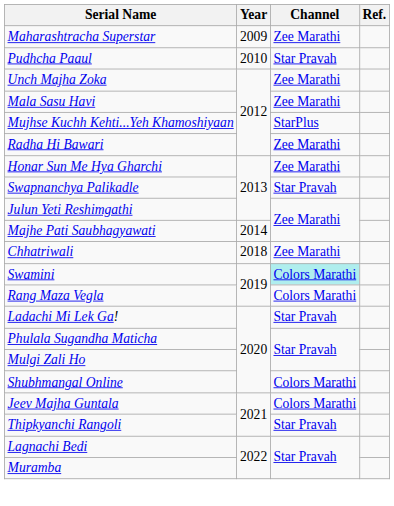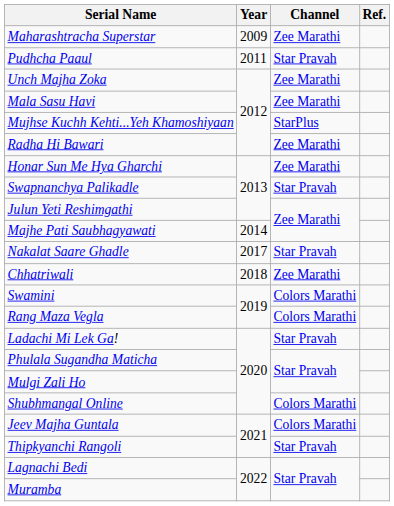 <table class="wikitable sortable">
 <tr>
 <th>Serial Name</th>
 <th>Year</th>
 <th>Channel</th>
 <th>Ref.</th>
 </tr>
 <tr>
 <td><em><a href='#'>Maharashtracha Superstar</a></em></td>
 <td>2009</td>
 <td><a href='#'>Zee Marathi</a></td>
 <td></td>
 </tr>
 <tr>
 <td><em><a href='#'>Pudhcha Paaul</a></em></td>
-<td>2010</td>
+<td>2011</td>
 <td><a href='#'>Star Pravah</a></td>
 <td></td>
 </tr>
 <tr>
 <td><em><a href='#'>Unch Majha Zoka</a></em></td>
 <td rowspan="4">2012</td>
 <td><a href='#'>Zee Marathi</a></td>
 <td></td>
 </tr>
 <tr>
 <td><em><a href='#'>Mala Sasu Havi</a></em></td>
 <td><a href='#'>Zee Marathi</a></td>
 <td></td>
 </tr>
 <tr>
 <td><em><a href='#'>Mujhse Kuchh Kehti...Yeh Khamoshiyaan</a></em></td>
 <td><a href='#'>StarPlus</a></td>
 <td></td>
 </tr>
 <tr>
 <td><em><a href='#'>Radha Hi Bawari</a></em></td>
 <td><a href='#'>Zee Marathi</a></td>
 <td></td>
 </tr>
 <tr>
 <td><em><a href='#'>Honar Sun Me Hya Gharchi</a></em></td>
 <td rowspan="3">2013</td>
 <td><a href='#'>Zee Marathi</a></td>
 <td></td>
 </tr>
 <tr>
 <td><em><a href='#'>Swapnanchya Palikadle</a></em></td>
 <td><a href='#'>Star Pravah</a></td>
 <td></td>
 </tr>
 <tr>
 <td><em><a href='#'>Julun Yeti Reshimgathi</a></em></td>
 <td rowspan="2"><a href='#'>Zee Marathi</a></td>
 <td></td>
 </tr>
 <tr>
 <td><em><a href='#'>Majhe Pati Saubhagyawati</a></em></td>
 <td>2014</td>
 <td></td>
 </tr>
 <tr>
+<td><em><a href='#'>Nakalat Saare Ghadle</a></em></td>
+<td>2017</td>
+<td><a href='#'>Star Pravah</a></td>
+<td></td>
+</tr>
+<tr>
 <td><em><a href='#'>Chhatriwali</a></em></td>
 <td>2018</td>
 <td><a href='#'>Zee Marathi</a></td>
 <td></td>
 </tr>
 <tr>
 <td><em><a href='#'>Swamini</a></em></td>
 <td rowspan="2">2019</td>
-<td style="background: paleturquoise;"><a href='#'>Colors Marathi</a></td>
+<td><a href='#'>Colors Marathi</a></td>
 <td></td>
 </tr>
 <tr>
 <td><em><a href='#'>Rang Maza Vegla</a></em></td>
 <td><a href='#'>Colors Marathi</a></td>
 <td></td>
 </tr>
 <tr>
 <td><em><a href='#'>Ladachi Mi Lek Ga</a>!</em></td>
 <td rowspan="4">2020</td>
 <td><a href='#'>Star Pravah</a></td>
 <td></td>
 </tr>
 <tr>
 <td><em><a href='#'>Phulala Sugandha Maticha</a></em></td>
 <td rowspan="2"><a href='#'>Star Pravah</a></td>
 <td></td>
 </tr>
 <tr>
 <td><em><a href='#'>Mulgi Zali Ho</a></em></td>
 <td></td>
 </tr>
 <tr>
 <td><em><a href='#'>Shubhmangal Online</a></em></td>
 <td><a href='#'>Colors Marathi</a></td>
 <td></td>
 </tr>
 <tr>
 <td><em><a href='#'>Jeev Majha Guntala</a></em></td>
 <td rowspan="2">2021</td>
 <td><a href='#'>Colors Marathi</a></td>
 <td></td>
 </tr>
 <tr>
 <td><em><a href='#'>Thipkyanchi Rangoli</a></em></td>
 <td><a href='#'>Star Pravah</a></td>
 <td></td>
 </tr>
 <tr>
 <td><em><a href='#'>Lagnachi Bedi</a></em></td>
 <td rowspan="2">2022</td>
 <td rowspan="2"><a href='#'>Star Pravah</a></td>
 <td></td>
 </tr>
 <tr>
 <td><em><a href='#'>Muramba</a></em></td>
 <td></td>
 </tr>
 </table>
